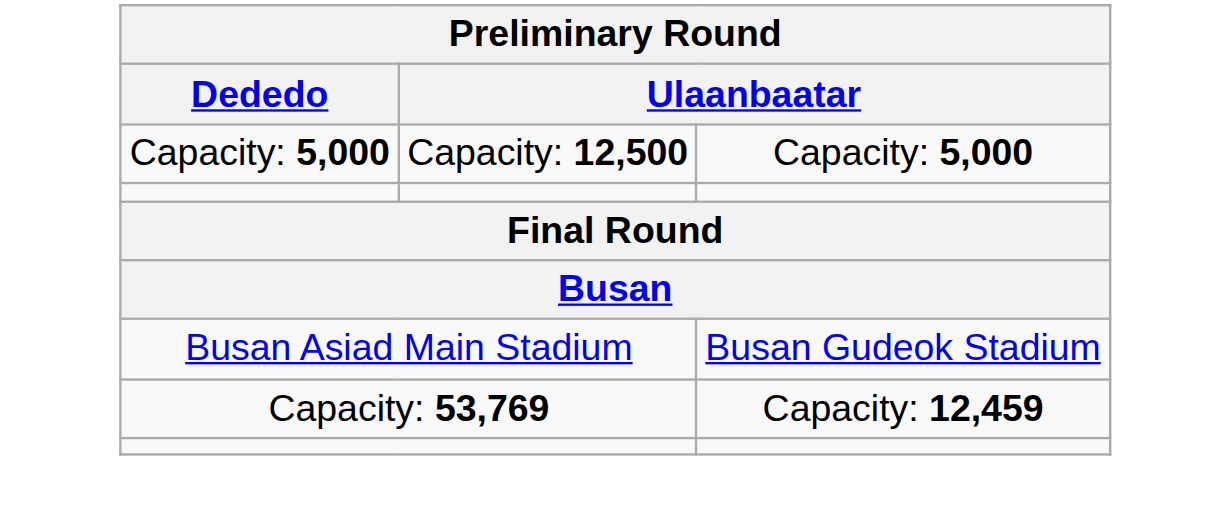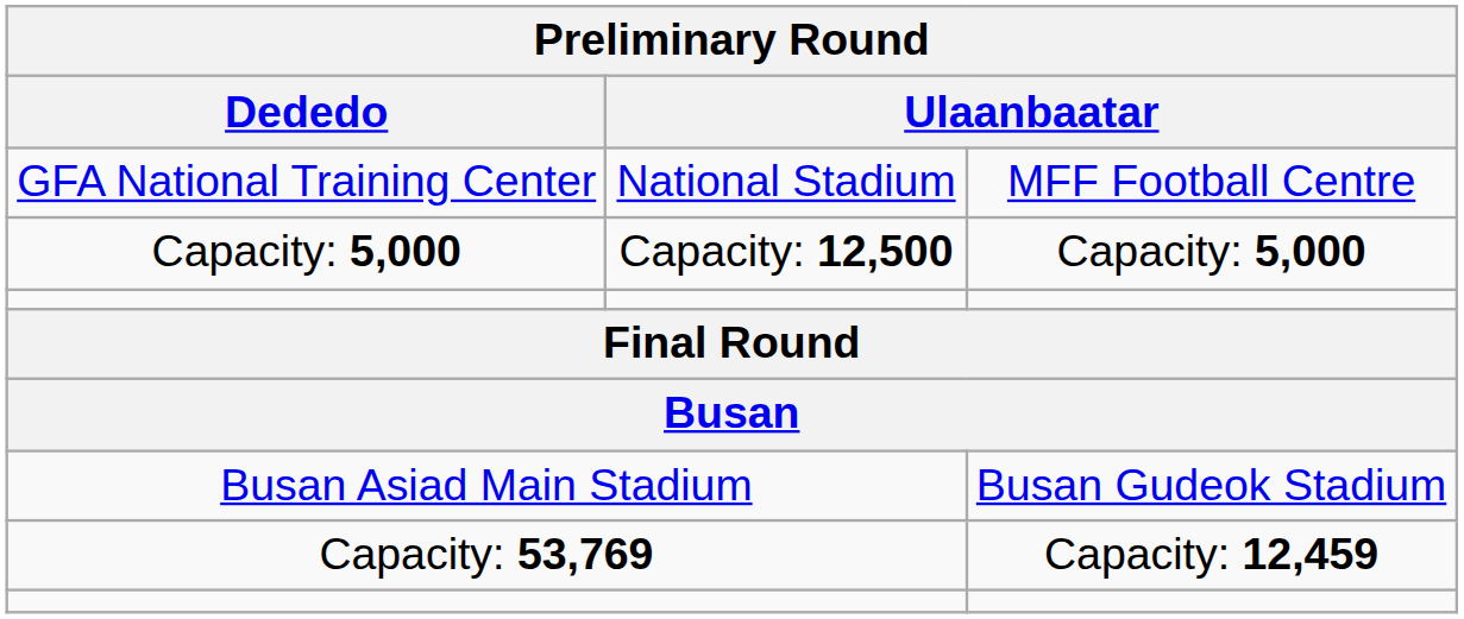 <table class="wikitable" style="text-align:center;margin:1em auto;">
 <tr>
 <th colspan=3>Preliminary Round</th>
 </tr>
 <tr>
 <th> <a href='#'>Dededo</a></th>
 <th colspan=2> <a href='#'>Ulaanbaatar</a></th>
+</tr>
+<tr>
+<td><a href='#'>GFA National Training Center</a></td>
+<td><a href='#'>National Stadium</a></td>
+<td><a href='#'>MFF Football Centre</a></td>
 </tr>
 <tr>
 <td>Capacity: <strong>5,000</strong></td>
 <td>Capacity: <strong>12,500</strong></td>
 <td>Capacity: <strong>5,000</strong></td>
 </tr>
 <tr>
 <td></td>
 <td></td>
 <td></td>
 </tr>
 <tr>
 <th colspan=3>Final Round</th>
 </tr>
 <tr>
 <th colspan=3> <a href='#'>Busan</a></th>
 </tr>
 <tr>
 <td colspan=2><a href='#'>Busan Asiad Main Stadium</a></td>
 <td><a href='#'>Busan Gudeok Stadium</a></td>
 </tr>
 <tr>
 <td colspan=2>Capacity: <strong>53,769</strong></td>
 <td>Capacity: <strong>12,459</strong></td>
 </tr>
 <tr>
 <td colspan=2></td>
 <td></td>
 </tr>
 </table>
